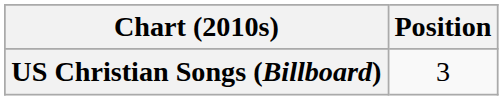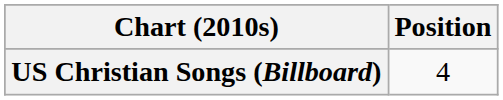 <table class="wikitable plainrowheaders" style="text-align:center">
 <tr>
 <th scope="col">Chart (2010s)</th>
 <th scope="col">Position</th>
 </tr>
 <tr>
 <th scope="row">US Christian Songs (<em>Billboard</em>)</th>
-<td>3</td>
+<td>4</td>
 </tr>
 </table>
